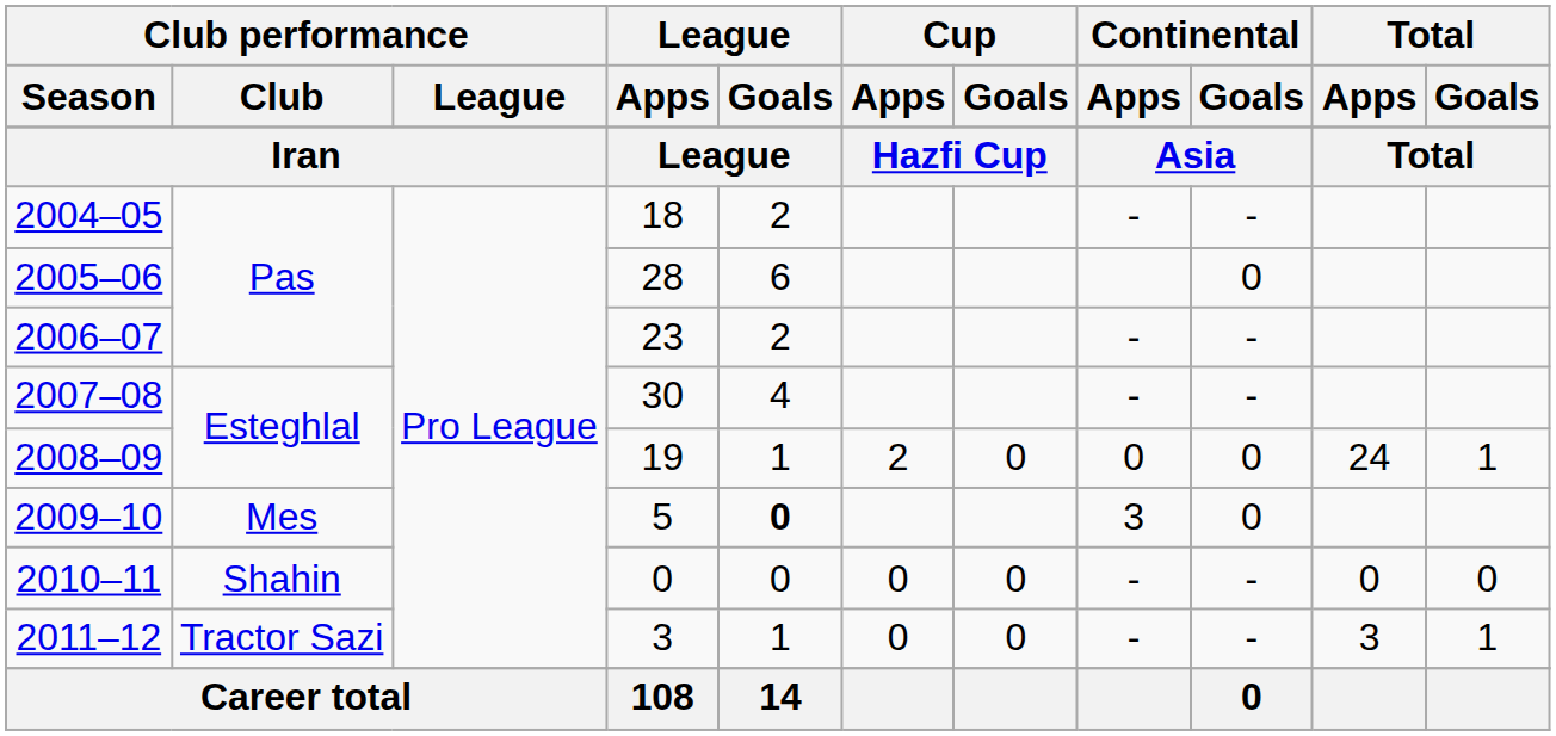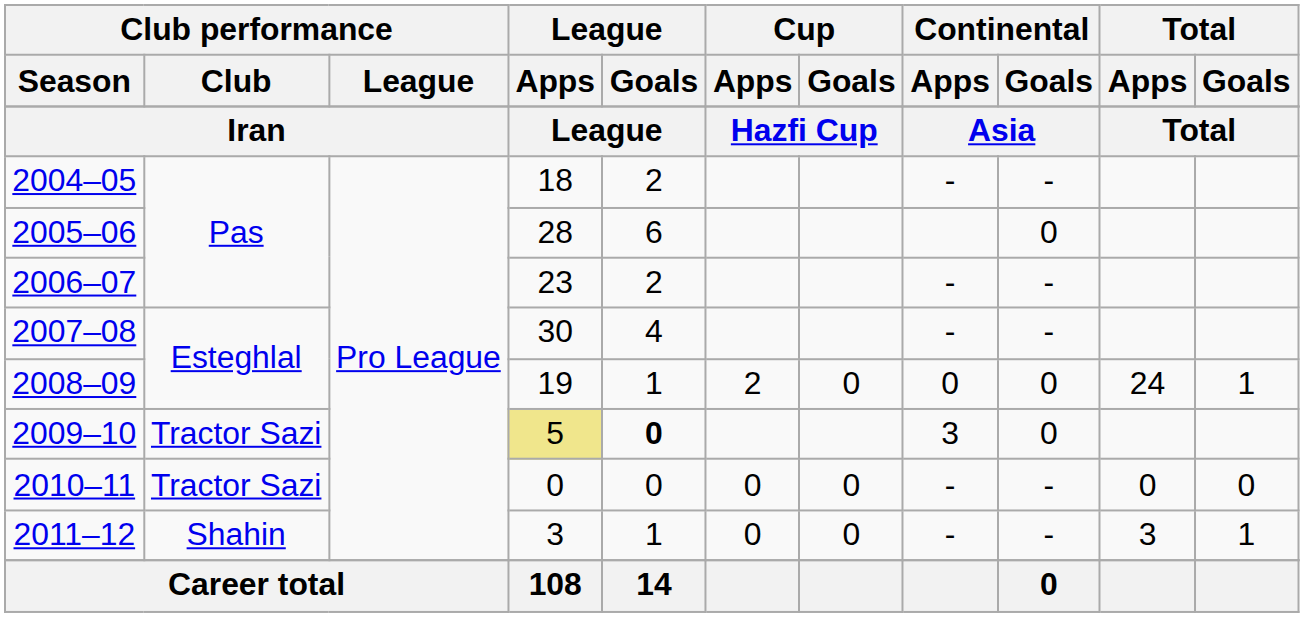 <table class="wikitable" style="text-align:center">
 <tr>
 <th colspan=3>Club performance</th>
 <th colspan=2>League</th>
 <th colspan=2>Cup</th>
 <th colspan=2>Continental</th>
 <th colspan=2>Total</th>
 </tr>
 <tr>
 <th>Season</th>
 <th>Club</th>
 <th>League</th>
 <th>Apps</th>
 <th>Goals</th>
 <th>Apps</th>
 <th>Goals</th>
 <th>Apps</th>
 <th>Goals</th>
 <th>Apps</th>
 <th>Goals</th>
 </tr>
 <tr>
 </tr>
 <tr>
 <th colspan=3>Iran</th>
 <th colspan=2>League</th>
 <th colspan=2><a href='#'>Hazfi Cup</a></th>
 <th colspan=2><a href='#'>Asia</a></th>
 <th colspan=2>Total</th>
 </tr>
 <tr>
 <td><a href='#'>2004–05</a></td>
 <td rowspan="3"><a href='#'>Pas</a></td>
 <td rowspan="8"><a href='#'>Pro League</a></td>
 <td>18</td>
 <td>2</td>
 <td></td>
 <td></td>
 <td>-</td>
 <td>-</td>
 <td></td>
 <td></td>
 </tr>
 <tr>
 <td><a href='#'>2005–06</a></td>
 <td>28</td>
 <td>6</td>
 <td></td>
 <td></td>
 <td></td>
 <td>0</td>
 <td></td>
 <td></td>
 </tr>
 <tr>
 <td><a href='#'>2006–07</a></td>
 <td>23</td>
 <td>2</td>
 <td></td>
 <td></td>
 <td>-</td>
 <td>-</td>
 <td></td>
 <td></td>
 </tr>
 <tr>
 <td><a href='#'>2007–08</a></td>
 <td rowspan="2"><a href='#'>Esteghlal</a></td>
 <td>30</td>
 <td>4</td>
 <td></td>
 <td></td>
 <td>-</td>
 <td>-</td>
 <td></td>
 <td></td>
 </tr>
 <tr>
 <td><a href='#'>2008–09</a></td>
 <td>19</td>
 <td>1</td>
 <td>2</td>
 <td>0</td>
 <td>0</td>
 <td>0</td>
 <td>24</td>
 <td>1</td>
 </tr>
 <tr>
 <td><a href='#'>2009–10</a></td>
-<td rowspan="1"><a href='#'>Mes</a></td>
-<td>5</td>
+<td rowspan="1"><a href='#'>Tractor Sazi</a></td>
+<td style="background: khaki;">5</td>
 <td><strong>0</strong></td>
 <td></td>
 <td></td>
 <td>3</td>
 <td>0</td>
 <td></td>
 <td></td>
 </tr>
 <tr>
 <td><a href='#'>2010–11</a></td>
-<td rowspan="1"><a href='#'>Shahin</a></td>
+<td rowspan="1"><a href='#'>Tractor Sazi</a></td>
 <td>0</td>
 <td>0</td>
 <td>0</td>
 <td>0</td>
 <td>-</td>
 <td>-</td>
 <td>0</td>
 <td>0</td>
 </tr>
 <tr>
 <td><a href='#'>2011–12</a></td>
-<td rowspan="1"><a href='#'>Tractor Sazi</a></td>
+<td rowspan="1"><a href='#'>Shahin</a></td>
 <td>3</td>
 <td>1</td>
 <td>0</td>
 <td>0</td>
 <td>-</td>
 <td>-</td>
 <td>3</td>
 <td>1</td>
 </tr>
 <tr>
 </tr>
 <tr>
 <th colspan=3>Career total</th>
 <th>108</th>
 <th>14</th>
 <th></th>
 <th></th>
 <th></th>
 <th>0</th>
 <th></th>
 <th></th>
 </tr>
 </table>
